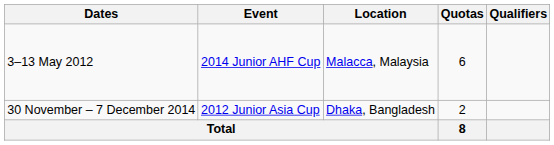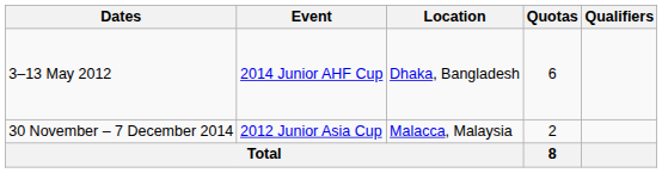 <table class="wikitable">
 <tr>
 <th>Dates</th>
 <th>Event</th>
 <th>Location</th>
 <th>Quotas</th>
 <th>Qualifiers</th>
 </tr>
 <tr>
 <td>3–13 May 2012</td>
 <td><a href='#'>2014 Junior AHF Cup</a></td>
-<td><a href='#'>Malacca</a>, Malaysia</td>
+<td><a href='#'>Dhaka</a>, Bangladesh</td>
 <td align=center>6</td>
 <td><br><br><br><br><br></td>
 </tr>
 <tr>
 <td>30 November – 7 December 2014</td>
 <td><a href='#'>2012 Junior Asia Cup</a></td>
-<td><a href='#'>Dhaka</a>, Bangladesh</td>
+<td><a href='#'>Malacca</a>, Malaysia</td>
 <td align=center>2</td>
 <td><br></td>
 </tr>
 <tr>
 <th colspan=3>Total</th>
 <th>8</th>
 <th></th>
 </tr>
 </table>
